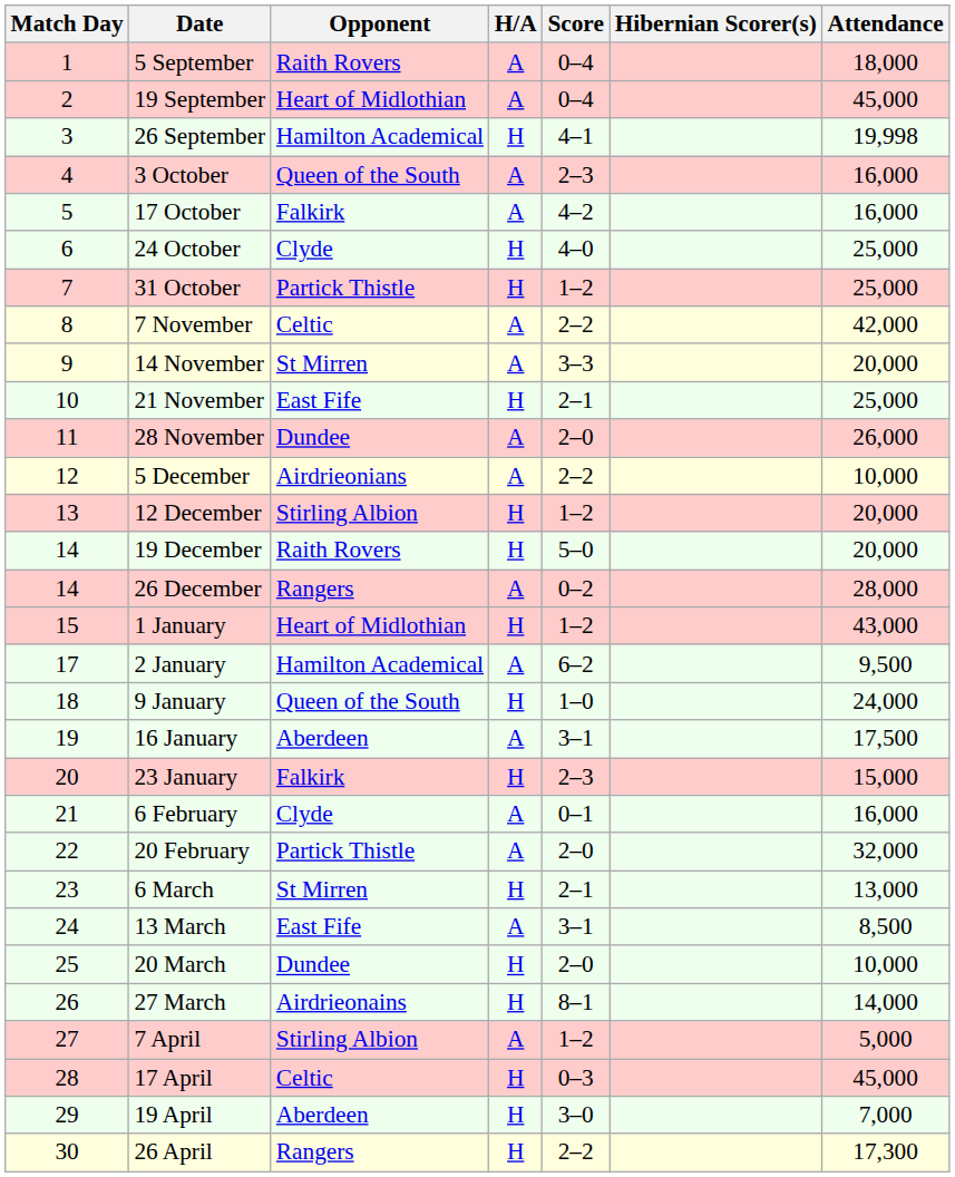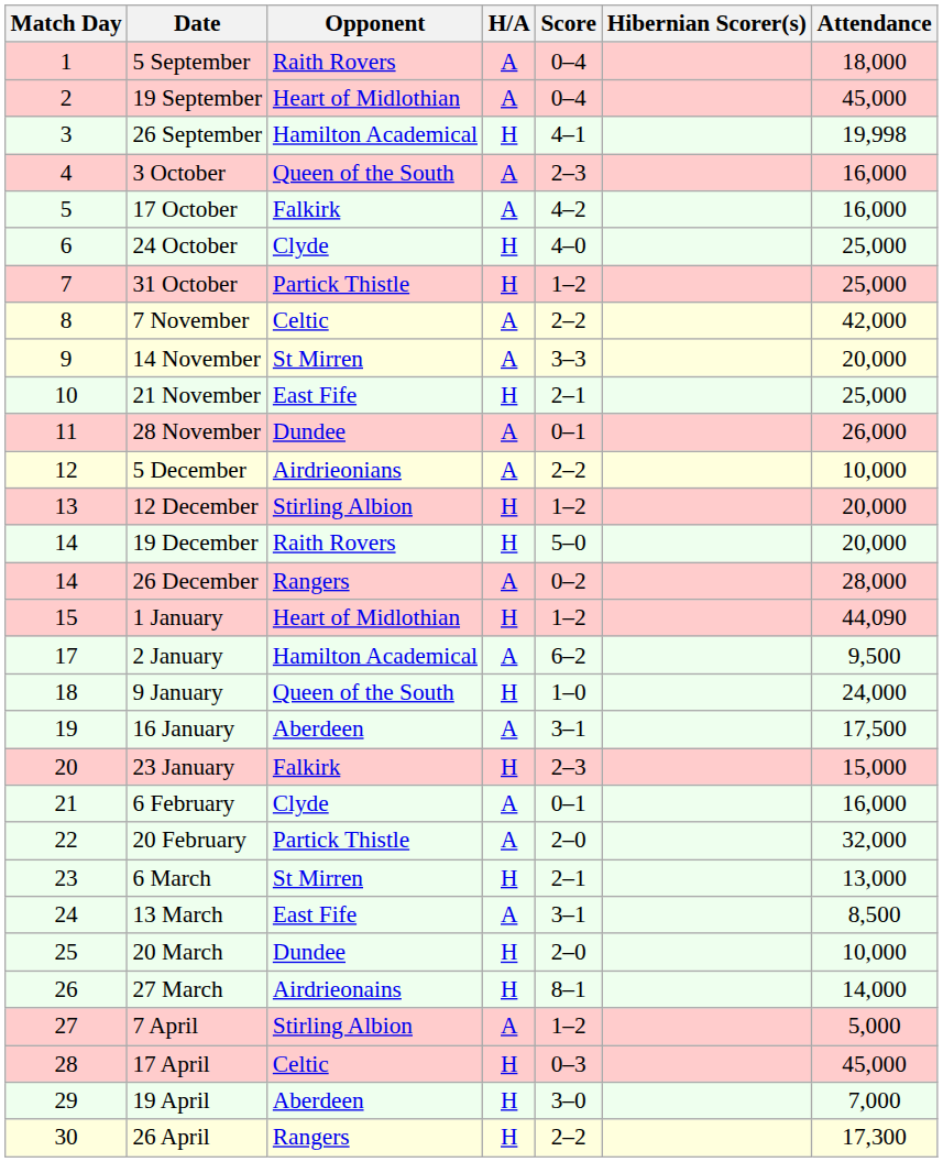 <table class="wikitable" style="text-align:center">
 <tr>
 <th>Match Day</th>
 <th>Date</th>
 <th>Opponent</th>
 <th>H/A</th>
 <th>Score</th>
 <th>Hibernian Scorer(s)</th>
 <th>Attendance</th>
 </tr>
 <tr bgcolor=#FFCCCC>
 <td>1</td>
 <td align=left>5 September</td>
 <td align=left><a href='#'>Raith Rovers</a></td>
 <td><a href='#'>A</a></td>
 <td>0–4</td>
 <td align=left></td>
 <td>18,000</td>
 </tr>
 <tr bgcolor=#FFCCCC>
 <td>2</td>
 <td align=left>19 September</td>
 <td align=left><a href='#'>Heart of Midlothian</a></td>
 <td><a href='#'>A</a></td>
 <td>0–4</td>
 <td align=left></td>
 <td>45,000</td>
 </tr>
 <tr bgcolor=#EEFFEE>
 <td>3</td>
 <td align=left>26 September</td>
 <td align=left><a href='#'>Hamilton Academical</a></td>
 <td><a href='#'>H</a></td>
 <td>4–1</td>
 <td align=left></td>
 <td>19,998</td>
 </tr>
 <tr bgcolor=#FFCCCC>
 <td>4</td>
 <td align=left>3 October</td>
 <td align=left><a href='#'>Queen of the South</a></td>
 <td><a href='#'>A</a></td>
 <td>2–3</td>
 <td align=left></td>
 <td>16,000</td>
 </tr>
 <tr bgcolor=#EEFFEE>
 <td>5</td>
 <td align=left>17 October</td>
 <td align=left><a href='#'>Falkirk</a></td>
 <td><a href='#'>A</a></td>
 <td>4–2</td>
 <td align=left></td>
 <td>16,000</td>
 </tr>
 <tr bgcolor=#EEFFEE>
 <td>6</td>
 <td align=left>24 October</td>
 <td align=left><a href='#'>Clyde</a></td>
 <td><a href='#'>H</a></td>
 <td>4–0</td>
 <td align=left></td>
 <td>25,000</td>
 </tr>
 <tr bgcolor=#FFCCCC>
 <td>7</td>
 <td align=left>31 October</td>
 <td align=left><a href='#'>Partick Thistle</a></td>
 <td><a href='#'>H</a></td>
 <td>1–2</td>
 <td align=left></td>
 <td>25,000</td>
 </tr>
 <tr bgcolor=#FFFFDD>
 <td>8</td>
 <td align=left>7 November</td>
 <td align=left><a href='#'>Celtic</a></td>
 <td><a href='#'>A</a></td>
 <td>2–2</td>
 <td align=left></td>
 <td>42,000</td>
 </tr>
 <tr bgcolor=#FFFFDD>
 <td>9</td>
 <td align=left>14 November</td>
 <td align=left><a href='#'>St Mirren</a></td>
 <td><a href='#'>A</a></td>
 <td>3–3</td>
 <td align=left></td>
 <td>20,000</td>
 </tr>
 <tr bgcolor=#EEFFEE>
 <td>10</td>
 <td align=left>21 November</td>
 <td align=left><a href='#'>East Fife</a></td>
 <td><a href='#'>H</a></td>
 <td>2–1</td>
 <td align=left></td>
 <td>25,000</td>
 </tr>
 <tr bgcolor=#FFCCCC>
 <td>11</td>
 <td align=left>28 November</td>
 <td align=left><a href='#'>Dundee</a></td>
 <td><a href='#'>A</a></td>
-<td>2–0</td>
+<td>0–1</td>
 <td align=left></td>
 <td>26,000</td>
 </tr>
 <tr bgcolor=#FFFFDD>
 <td>12</td>
 <td align=left>5 December</td>
 <td align=left><a href='#'>Airdrieonians</a></td>
 <td><a href='#'>A</a></td>
 <td>2–2</td>
 <td align=left></td>
 <td>10,000</td>
 </tr>
 <tr bgcolor=#FFCCCC>
 <td>13</td>
 <td align=left>12 December</td>
 <td align=left><a href='#'>Stirling Albion</a></td>
 <td><a href='#'>H</a></td>
 <td>1–2</td>
 <td align=left></td>
 <td>20,000</td>
 </tr>
 <tr bgcolor=#EEFFEE>
 <td>14</td>
 <td align=left>19 December</td>
 <td align=left><a href='#'>Raith Rovers</a></td>
 <td><a href='#'>H</a></td>
 <td>5–0</td>
 <td align=left></td>
 <td>20,000</td>
 </tr>
 <tr bgcolor=#FFCCCC>
 <td>14</td>
 <td align=left>26 December</td>
 <td align=left><a href='#'>Rangers</a></td>
 <td><a href='#'>A</a></td>
 <td>0–2</td>
 <td align=left></td>
 <td>28,000</td>
 </tr>
 <tr bgcolor=#FFCCCC>
 <td>15</td>
 <td align=left>1 January</td>
 <td align=left><a href='#'>Heart of Midlothian</a></td>
 <td><a href='#'>H</a></td>
 <td>1–2</td>
 <td align=left></td>
-<td>43,000</td>
+<td>44,090</td>
 </tr>
 <tr bgcolor=#EEFFEE>
 <td>17</td>
 <td align=left>2 January</td>
 <td align=left><a href='#'>Hamilton Academical</a></td>
 <td><a href='#'>A</a></td>
 <td>6–2</td>
 <td align=left></td>
 <td>9,500</td>
 </tr>
 <tr bgcolor=#EEFFEE>
 <td>18</td>
 <td align=left>9 January</td>
 <td align=left><a href='#'>Queen of the South</a></td>
 <td><a href='#'>H</a></td>
 <td>1–0</td>
 <td align=left></td>
 <td>24,000</td>
 </tr>
 <tr bgcolor=#EEFFEE>
 <td>19</td>
 <td align=left>16 January</td>
 <td align=left><a href='#'>Aberdeen</a></td>
 <td><a href='#'>A</a></td>
 <td>3–1</td>
 <td align=left></td>
 <td>17,500</td>
 </tr>
 <tr bgcolor=#FFCCCC>
 <td>20</td>
 <td align=left>23 January</td>
 <td align=left><a href='#'>Falkirk</a></td>
 <td><a href='#'>H</a></td>
 <td>2–3</td>
 <td align=left></td>
 <td>15,000</td>
 </tr>
 <tr bgcolor=#EEFFEE>
 <td>21</td>
 <td align=left>6 February</td>
 <td align=left><a href='#'>Clyde</a></td>
 <td><a href='#'>A</a></td>
 <td>0–1</td>
 <td align=left></td>
 <td>16,000</td>
 </tr>
 <tr bgcolor=#EEFFEE>
 <td>22</td>
 <td align=left>20 February</td>
 <td align=left><a href='#'>Partick Thistle</a></td>
 <td><a href='#'>A</a></td>
 <td>2–0</td>
 <td align=left></td>
 <td>32,000</td>
 </tr>
 <tr bgcolor=#EEFFEE>
 <td>23</td>
 <td align=left>6 March</td>
 <td align=left><a href='#'>St Mirren</a></td>
 <td><a href='#'>H</a></td>
 <td>2–1</td>
 <td align=left></td>
 <td>13,000</td>
 </tr>
 <tr bgcolor=#EEFFEE>
 <td>24</td>
 <td align=left>13 March</td>
 <td align=left><a href='#'>East Fife</a></td>
 <td><a href='#'>A</a></td>
 <td>3–1</td>
 <td align=left></td>
 <td>8,500</td>
 </tr>
 <tr bgcolor=#EEFFEE>
 <td>25</td>
 <td align=left>20 March</td>
 <td align=left><a href='#'>Dundee</a></td>
 <td><a href='#'>H</a></td>
 <td>2–0</td>
 <td align=left></td>
 <td>10,000</td>
 </tr>
 <tr bgcolor=#EEFFEE>
 <td>26</td>
 <td align=left>27 March</td>
 <td align=left><a href='#'>Airdrieonains</a></td>
 <td><a href='#'>H</a></td>
 <td>8–1</td>
 <td align=left></td>
 <td>14,000</td>
 </tr>
 <tr bgcolor=#FFCCCC>
 <td>27</td>
 <td align=left>7 April</td>
 <td align=left><a href='#'>Stirling Albion</a></td>
 <td><a href='#'>A</a></td>
 <td>1–2</td>
 <td align=left></td>
 <td>5,000</td>
 </tr>
 <tr bgcolor=#FFCCCC>
 <td>28</td>
 <td align=left>17 April</td>
 <td align=left><a href='#'>Celtic</a></td>
 <td><a href='#'>H</a></td>
 <td>0–3</td>
 <td align=left></td>
 <td>45,000</td>
 </tr>
 <tr bgcolor=#EEFFEE>
 <td>29</td>
 <td align=left>19 April</td>
 <td align=left><a href='#'>Aberdeen</a></td>
 <td><a href='#'>H</a></td>
 <td>3–0</td>
 <td align=left></td>
 <td>7,000</td>
 </tr>
 <tr bgcolor=#FFFFDD>
 <td>30</td>
 <td align=left>26 April</td>
 <td align=left><a href='#'>Rangers</a></td>
 <td><a href='#'>H</a></td>
 <td>2–2</td>
 <td align=left></td>
 <td>17,300</td>
 </tr>
 </table>
